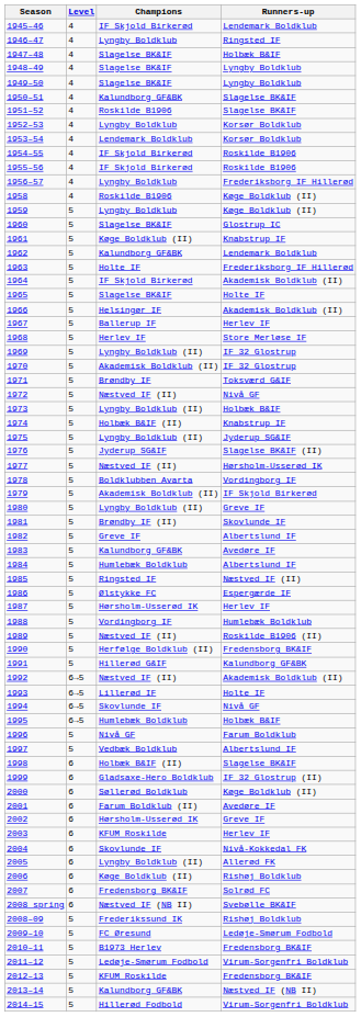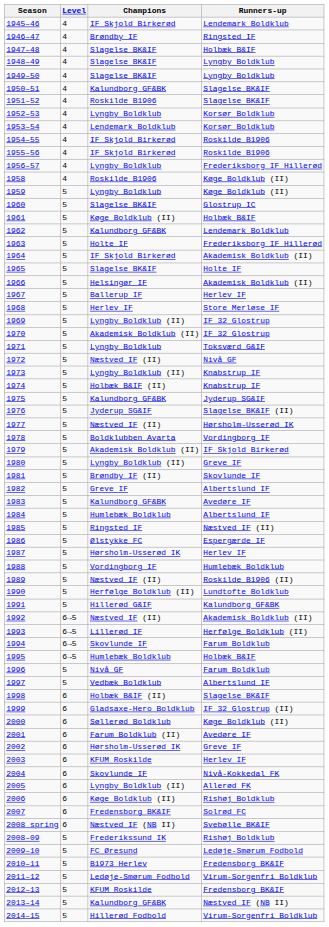 <table class="sortable wikitable plainrowheaders">
 <tr>
 <th>Season</th>
 <th><a href='#'>Level</a></th>
 <th>Champions</th>
 <th>Runners-up</th>
 </tr>
 <tr>
 <td><a href='#'>1945–46</a></td>
 <td>4</td>
 <td><a href='#'>IF Skjold Birkerød</a></td>
 <td><a href='#'>Lendemark Boldklub</a></td>
 </tr>
 <tr>
 <td><a href='#'>1946–47</a></td>
 <td>4</td>
-<td><a href='#'>Lyngby Boldklub</a></td>
+<td><a href='#'>Brøndby IF</a></td>
 <td><a href='#'>Ringsted IF</a></td>
 </tr>
 <tr>
 <td><a href='#'>1947–48</a></td>
 <td>4</td>
 <td><a href='#'>Slagelse BK&IF</a></td>
 <td><a href='#'>Holbæk B&IF</a></td>
 </tr>
 <tr>
 <td><a href='#'>1948–49</a></td>
 <td>4</td>
 <td><a href='#'>Slagelse BK&IF</a></td>
 <td><a href='#'>Lyngby Boldklub</a></td>
 </tr>
 <tr>
 <td><a href='#'>1949–50</a></td>
 <td>4</td>
 <td><a href='#'>Slagelse BK&IF</a></td>
 <td><a href='#'>Lyngby Boldklub</a></td>
 </tr>
 <tr>
 <td><a href='#'>1950–51</a></td>
 <td>4</td>
 <td><a href='#'>Kalundborg GF&BK</a></td>
 <td><a href='#'>Slagelse BK&IF</a></td>
 </tr>
 <tr>
 <td><a href='#'>1951–52</a></td>
 <td>4</td>
 <td><a href='#'>Roskilde B1906</a></td>
 <td><a href='#'>Slagelse BK&IF</a></td>
 </tr>
 <tr>
 <td><a href='#'>1952–53</a></td>
 <td>4</td>
 <td><a href='#'>Lyngby Boldklub</a></td>
 <td><a href='#'>Korsør Boldklub</a></td>
 </tr>
 <tr>
 <td><a href='#'>1953–54</a></td>
 <td>4</td>
 <td><a href='#'>Lendemark Boldklub</a></td>
 <td><a href='#'>Korsør Boldklub</a></td>
 </tr>
 <tr>
 <td><a href='#'>1954–55</a></td>
 <td>4</td>
 <td><a href='#'>IF Skjold Birkerød</a></td>
 <td><a href='#'>Roskilde B1906</a></td>
 </tr>
 <tr>
 <td><a href='#'>1955–56</a></td>
 <td>4</td>
 <td><a href='#'>IF Skjold Birkerød</a></td>
 <td><a href='#'>Roskilde B1906</a></td>
 </tr>
 <tr>
 <td><a href='#'>1956–57</a></td>
 <td>4</td>
 <td><a href='#'>Lyngby Boldklub</a></td>
 <td><a href='#'>Frederiksborg IF Hillerød</a></td>
 </tr>
 <tr>
 <td><a href='#'>1958</a></td>
 <td>4</td>
 <td><a href='#'>Roskilde B1906</a></td>
 <td><a href='#'>Køge Boldklub</a> (II)</td>
 </tr>
 <tr>
 <td><a href='#'>1959</a></td>
 <td>5</td>
 <td><a href='#'>Lyngby Boldklub</a></td>
 <td><a href='#'>Køge Boldklub</a> (II)</td>
 </tr>
 <tr>
 <td><a href='#'>1960</a></td>
 <td>5</td>
 <td><a href='#'>Slagelse BK&IF</a></td>
 <td><a href='#'>Glostrup IC</a></td>
 </tr>
 <tr>
 <td><a href='#'>1961</a></td>
 <td>5</td>
 <td><a href='#'>Køge Boldklub</a> (II)</td>
-<td><a href='#'>Knabstrup IF</a></td>
+<td><a href='#'>Holbæk B&IF</a></td>
 </tr>
 <tr>
 <td><a href='#'>1962</a></td>
 <td>5</td>
 <td><a href='#'>Kalundborg GF&BK</a></td>
 <td><a href='#'>Lendemark Boldklub</a></td>
 </tr>
 <tr>
 <td><a href='#'>1963</a></td>
 <td>5</td>
 <td><a href='#'>Holte IF</a></td>
 <td><a href='#'>Frederiksborg IF Hillerød</a></td>
 </tr>
 <tr>
 <td><a href='#'>1964</a></td>
 <td>5</td>
 <td><a href='#'>IF Skjold Birkerød</a></td>
 <td><a href='#'>Akademisk Boldklub</a> (II)</td>
 </tr>
 <tr>
 <td><a href='#'>1965</a></td>
 <td>5</td>
 <td><a href='#'>Slagelse BK&IF</a></td>
 <td><a href='#'>Holte IF</a></td>
 </tr>
 <tr>
 <td><a href='#'>1966</a></td>
 <td>5</td>
 <td><a href='#'>Helsingør IF</a></td>
 <td><a href='#'>Akademisk Boldklub</a> (II)</td>
 </tr>
 <tr>
 <td><a href='#'>1967</a></td>
 <td>5</td>
 <td><a href='#'>Ballerup IF</a></td>
 <td><a href='#'>Herlev IF</a></td>
 </tr>
 <tr>
 <td><a href='#'>1968</a></td>
 <td>5</td>
 <td><a href='#'>Herlev IF</a></td>
 <td><a href='#'>Store Merløse IF</a></td>
 </tr>
 <tr>
 <td><a href='#'>1969</a></td>
 <td>5</td>
 <td><a href='#'>Lyngby Boldklub</a> (II)</td>
 <td><a href='#'>IF 32 Glostrup</a></td>
 </tr>
 <tr>
 <td><a href='#'>1970</a></td>
 <td>5</td>
 <td><a href='#'>Akademisk Boldklub</a> (II)</td>
 <td><a href='#'>IF 32 Glostrup</a></td>
 </tr>
 <tr>
 <td><a href='#'>1971</a></td>
 <td>5</td>
-<td><a href='#'>Brøndby IF</a></td>
+<td><a href='#'>Lyngby Boldklub</a></td>
 <td><a href='#'>Toksværd G&IF</a></td>
 </tr>
 <tr>
 <td><a href='#'>1972</a></td>
 <td>5</td>
 <td><a href='#'>Næstved IF</a> (II)</td>
 <td><a href='#'>Nivå GF</a></td>
 </tr>
 <tr>
 <td><a href='#'>1973</a></td>
 <td>5</td>
 <td><a href='#'>Lyngby Boldklub</a> (II)</td>
-<td><a href='#'>Holbæk B&IF</a></td>
+<td><a href='#'>Knabstrup IF</a></td>
 </tr>
 <tr>
 <td><a href='#'>1974</a></td>
 <td>5</td>
 <td><a href='#'>Holbæk B&IF</a> (II)</td>
 <td><a href='#'>Knabstrup IF</a></td>
 </tr>
 <tr>
 <td><a href='#'>1975</a></td>
 <td>5</td>
-<td><a href='#'>Lyngby Boldklub</a> (II)</td>
+<td><a href='#'>Kalundborg GF&BK</a></td>
 <td><a href='#'>Jyderup SG&IF</a></td>
 </tr>
 <tr>
 <td><a href='#'>1976</a></td>
 <td>5</td>
 <td><a href='#'>Jyderup SG&IF</a></td>
 <td><a href='#'>Slagelse BK&IF</a> (II)</td>
 </tr>
 <tr>
 <td><a href='#'>1977</a></td>
 <td>5</td>
 <td><a href='#'>Næstved IF</a> (II)</td>
 <td><a href='#'>Hørsholm-Usserød IK</a></td>
 </tr>
 <tr>
 <td><a href='#'>1978</a></td>
 <td>5</td>
 <td><a href='#'>Boldklubben Avarta</a></td>
 <td><a href='#'>Vordingborg IF</a></td>
 </tr>
 <tr>
 <td><a href='#'>1979</a></td>
 <td>5</td>
 <td><a href='#'>Akademisk Boldklub</a> (II)</td>
 <td><a href='#'>IF Skjold Birkerød</a></td>
 </tr>
 <tr>
 <td><a href='#'>1980</a></td>
 <td>5</td>
 <td><a href='#'>Lyngby Boldklub</a> (II)</td>
 <td><a href='#'>Greve IF</a></td>
 </tr>
 <tr>
 <td><a href='#'>1981</a></td>
 <td>5</td>
 <td><a href='#'>Brøndby IF</a> (II)</td>
 <td><a href='#'>Skovlunde IF</a></td>
 </tr>
 <tr>
 <td><a href='#'>1982</a></td>
 <td>5</td>
 <td><a href='#'>Greve IF</a></td>
 <td><a href='#'>Albertslund IF</a></td>
 </tr>
 <tr>
 <td><a href='#'>1983</a></td>
 <td>5</td>
 <td><a href='#'>Kalundborg GF&BK</a></td>
 <td><a href='#'>Avedøre IF</a></td>
 </tr>
 <tr>
 <td><a href='#'>1984</a></td>
 <td>5</td>
 <td><a href='#'>Humlebæk Boldklub</a></td>
 <td><a href='#'>Albertslund IF</a></td>
 </tr>
 <tr>
 <td><a href='#'>1985</a></td>
 <td>5</td>
 <td><a href='#'>Ringsted IF</a></td>
 <td><a href='#'>Næstved IF</a> (II)</td>
 </tr>
 <tr>
 <td><a href='#'>1986</a></td>
 <td>5</td>
 <td><a href='#'>Ølstykke FC</a></td>
 <td><a href='#'>Espergærde IF</a></td>
 </tr>
 <tr>
 <td><a href='#'>1987</a></td>
 <td>5</td>
 <td><a href='#'>Hørsholm-Usserød IK</a></td>
 <td><a href='#'>Herlev IF</a></td>
 </tr>
 <tr>
 <td><a href='#'>1988</a></td>
 <td>5</td>
 <td><a href='#'>Vordingborg IF</a></td>
 <td><a href='#'>Humlebæk Boldklub</a></td>
 </tr>
 <tr>
 <td><a href='#'>1989</a></td>
 <td>5</td>
 <td><a href='#'>Næstved IF</a> (II)</td>
 <td><a href='#'>Roskilde B1906</a> (II)</td>
 </tr>
 <tr>
 <td><a href='#'>1990</a></td>
 <td>5</td>
 <td><a href='#'>Herfølge Boldklub</a> (II)</td>
-<td><a href='#'>Fredensborg BK&IF</a></td>
+<td><a href='#'>Lundtofte Boldklub</a></td>
 </tr>
 <tr>
 <td><a href='#'>1991</a></td>
 <td>5</td>
 <td><a href='#'>Hillerød G&IF</a></td>
 <td><a href='#'>Kalundborg GF&BK</a></td>
 </tr>
 <tr>
 <td><a href='#'>1992</a></td>
 <td>6→5</td>
 <td><a href='#'>Næstved IF</a> (II)</td>
 <td><a href='#'>Akademisk Boldklub</a> (II)</td>
 </tr>
 <tr>
 <td><a href='#'>1993</a></td>
 <td>6→5</td>
 <td><a href='#'>Lillerød IF</a></td>
-<td><a href='#'>Holte IF</a></td>
+<td><a href='#'>Herfølge Boldklub</a> (II)</td>
 </tr>
 <tr>
 <td><a href='#'>1994</a></td>
 <td>6→5</td>
 <td><a href='#'>Skovlunde IF</a></td>
-<td><a href='#'>Nivå GF</a></td>
+<td><a href='#'>Farum Boldklub</a></td>
 </tr>
 <tr>
 <td><a href='#'>1995</a></td>
 <td>6→5</td>
 <td><a href='#'>Humlebæk Boldklub</a></td>
 <td><a href='#'>Holbæk B&IF</a></td>
 </tr>
 <tr>
 <td><a href='#'>1996</a></td>
 <td>5</td>
 <td><a href='#'>Nivå GF</a></td>
 <td><a href='#'>Farum Boldklub</a></td>
 </tr>
 <tr>
 <td><a href='#'>1997</a></td>
 <td>5</td>
 <td><a href='#'>Vedbæk Boldklub</a></td>
 <td><a href='#'>Albertslund IF</a></td>
 </tr>
 <tr>
 <td><a href='#'>1998</a></td>
 <td>6</td>
 <td><a href='#'>Holbæk B&IF</a> (II)</td>
 <td><a href='#'>Slagelse BK&IF</a></td>
 </tr>
 <tr>
 <td><a href='#'>1999</a></td>
 <td>6</td>
 <td><a href='#'>Gladsaxe-Hero Boldklub</a></td>
 <td><a href='#'>IF 32 Glostrup</a> (II)</td>
 </tr>
 <tr>
 <td><a href='#'>2000</a></td>
 <td>6</td>
 <td><a href='#'>Søllerød Boldklub</a></td>
 <td><a href='#'>Køge Boldklub</a> (II)</td>
 </tr>
 <tr>
 <td><a href='#'>2001</a></td>
 <td>6</td>
 <td><a href='#'>Farum Boldklub</a> (II)</td>
 <td><a href='#'>Avedøre IF</a></td>
 </tr>
 <tr>
 <td><a href='#'>2002</a></td>
 <td>6</td>
 <td><a href='#'>Hørsholm-Usserød IK</a></td>
 <td><a href='#'>Greve IF</a></td>
 </tr>
 <tr>
 <td><a href='#'>2003</a></td>
 <td>6</td>
 <td><a href='#'>KFUM Roskilde</a></td>
 <td><a href='#'>Herlev IF</a></td>
 </tr>
 <tr>
 <td><a href='#'>2004</a></td>
 <td>6</td>
 <td><a href='#'>Skovlunde IF</a></td>
 <td><a href='#'>Nivå-Kokkedal FK</a></td>
 </tr>
 <tr>
 <td><a href='#'>2005</a></td>
 <td>6</td>
 <td><a href='#'>Lyngby Boldklub</a> (II)</td>
 <td><a href='#'>Allerød FK</a></td>
 </tr>
 <tr>
 <td><a href='#'>2006</a></td>
 <td>6</td>
 <td><a href='#'>Køge Boldklub</a> (II)</td>
 <td><a href='#'>Rishøj Boldklub</a></td>
 </tr>
 <tr>
 <td><a href='#'>2007</a></td>
 <td>6</td>
 <td><a href='#'>Fredensborg BK&IF</a></td>
 <td><a href='#'>Solrød FC</a></td>
 </tr>
 <tr>
 <td><a href='#'>2008 spring</a></td>
 <td>6</td>
 <td><a href='#'>Næstved IF</a> (<a href='#'>NB</a> II)</td>
 <td><a href='#'>Svebølle BK&IF</a></td>
 </tr>
 <tr>
 <td><a href='#'>2008–09</a></td>
 <td>5</td>
 <td><a href='#'>Frederikssund IK</a></td>
 <td><a href='#'>Rishøj Boldklub</a></td>
 </tr>
 <tr>
 <td><a href='#'>2009–10</a></td>
 <td>5</td>
 <td><a href='#'>FC Øresund</a></td>
 <td><a href='#'>Ledøje-Smørum Fodbold</a></td>
 </tr>
 <tr>
 <td><a href='#'>2010–11</a></td>
 <td>5</td>
 <td><a href='#'>B1973 Herlev</a></td>
 <td><a href='#'>Fredensborg BK&IF</a></td>
 </tr>
 <tr>
 <td><a href='#'>2011–12</a></td>
 <td>5</td>
 <td><a href='#'>Ledøje-Smørum Fodbold</a></td>
 <td><a href='#'>Virum-Sorgenfri Boldklub</a></td>
 </tr>
 <tr>
 <td><a href='#'>2012–13</a></td>
 <td>5</td>
 <td><a href='#'>KFUM Roskilde</a></td>
 <td><a href='#'>Fredensborg BK&IF</a></td>
 </tr>
 <tr>
 <td><a href='#'>2013–14</a></td>
 <td>5</td>
 <td><a href='#'>Kalundborg GF&BK</a></td>
 <td><a href='#'>Næstved IF</a> (<a href='#'>NB</a> II)</td>
 </tr>
 <tr>
 <td><a href='#'>2014–15</a></td>
 <td>5</td>
 <td><a href='#'>Hillerød Fodbold</a></td>
 <td><a href='#'>Virum-Sorgenfri Boldklub</a></td>
 </tr>
 </table>
